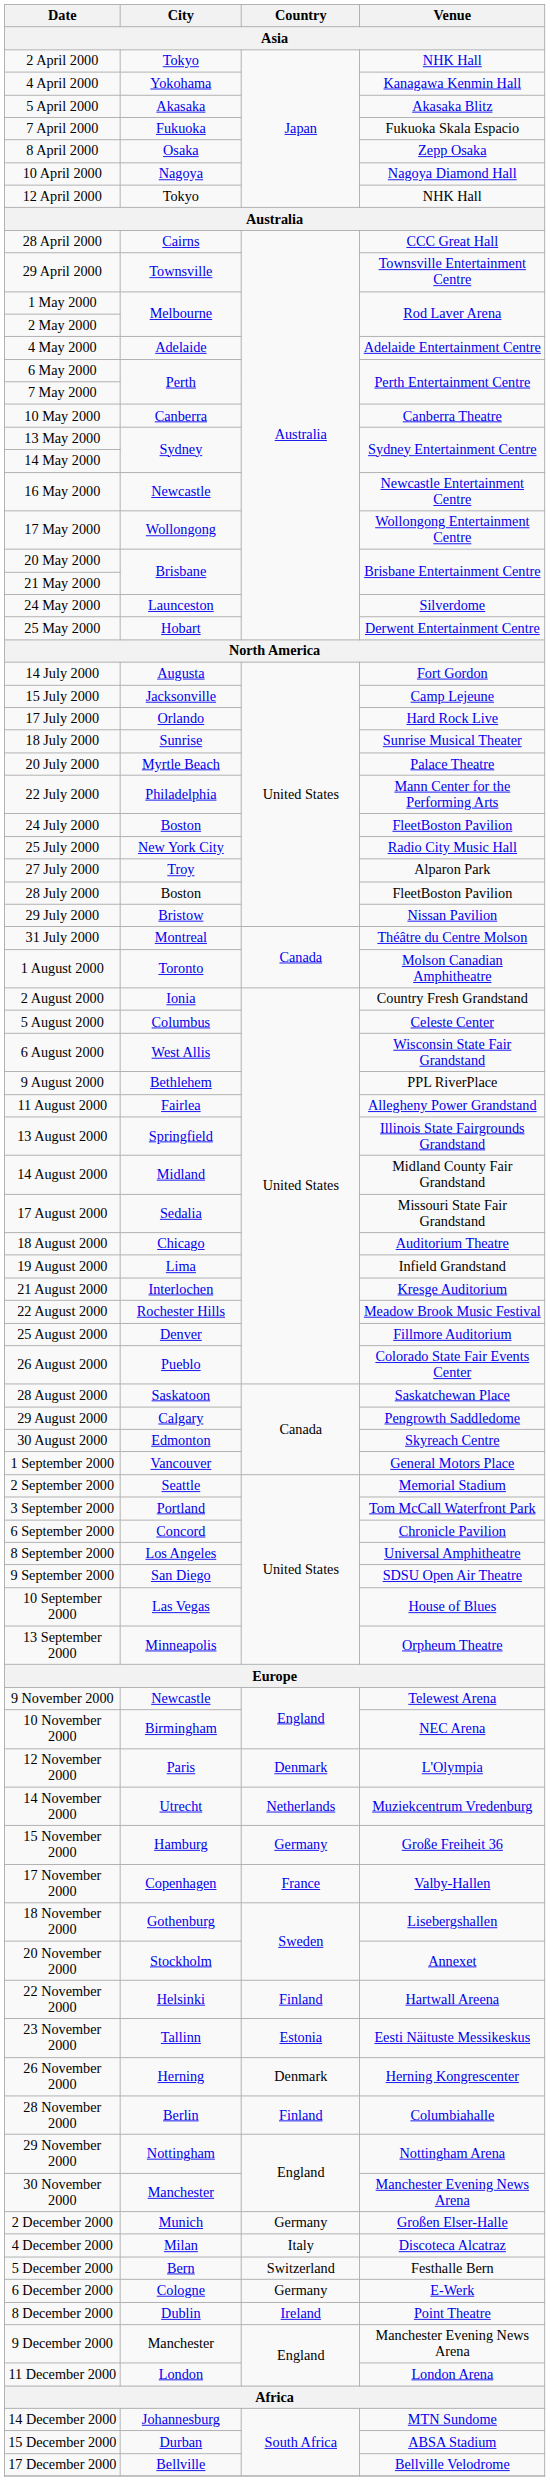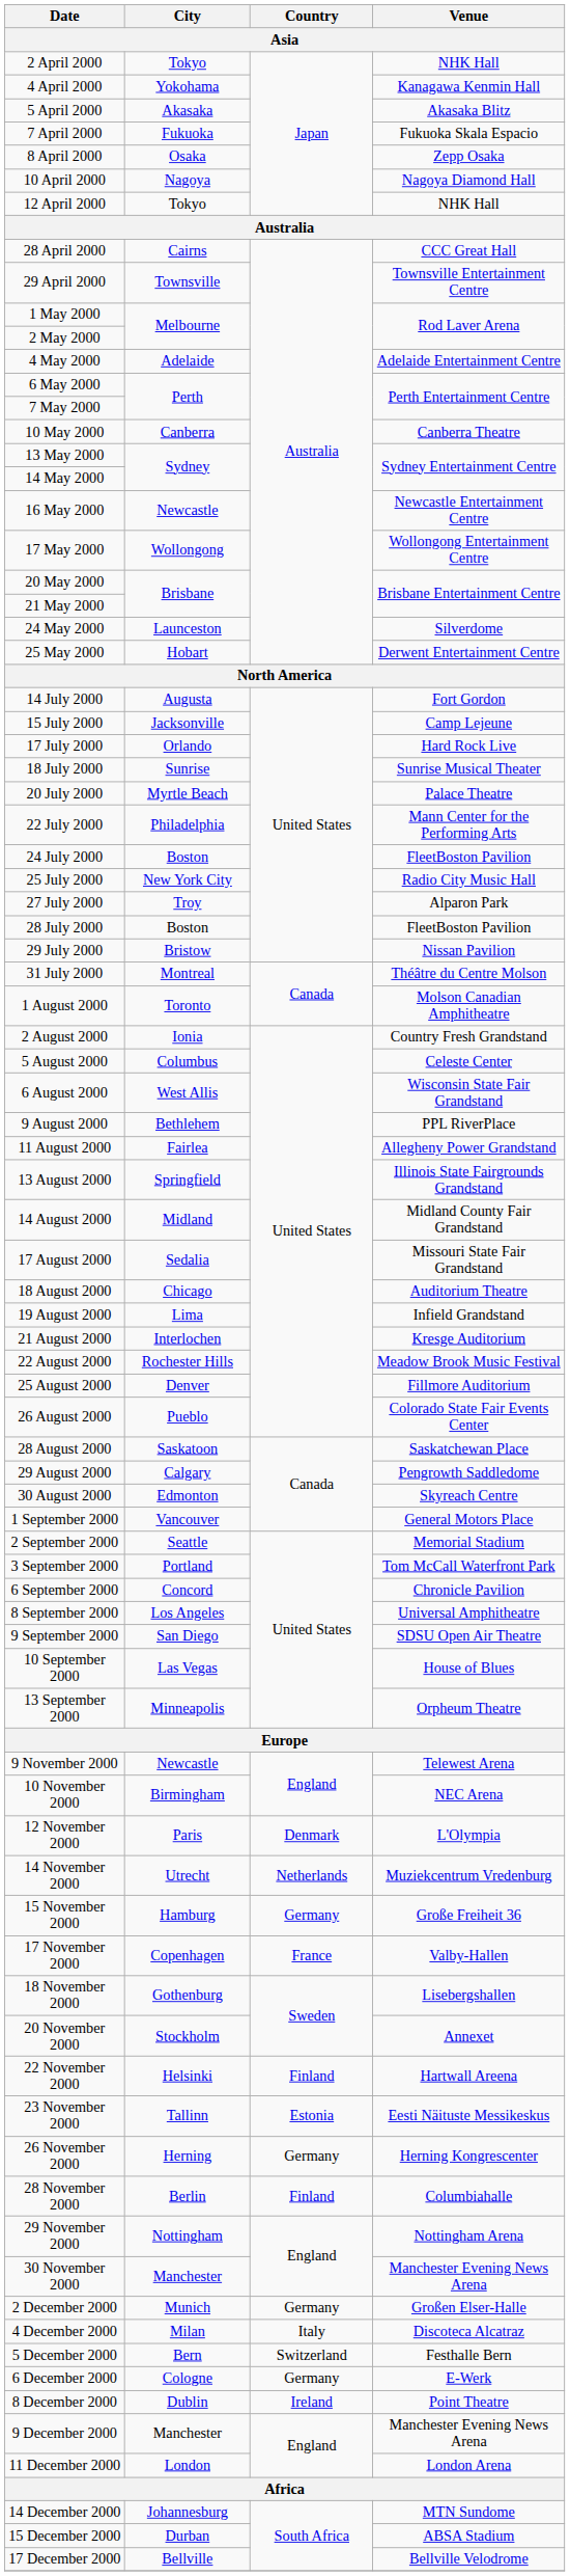 <table class="wikitable" style="text-align:center;">
 <tr>
 <th style="width:150px;">Date</th>
 <th style="width:150px;">City</th>
 <th style="width:150px;">Country</th>
 <th style="width:250px;">Venue</th>
 </tr>
 <tr>
 <th colspan="4">Asia</th>
 </tr>
 <tr>
 <td>2 April 2000</td>
 <td><a href='#'>Tokyo</a></td>
 <td rowspan="7"><a href='#'>Japan</a></td>
 <td><a href='#'>NHK Hall</a></td>
 </tr>
 <tr>
 <td>4 April 2000</td>
 <td><a href='#'>Yokohama</a></td>
 <td><a href='#'>Kanagawa Kenmin Hall</a></td>
 </tr>
 <tr>
 <td>5 April 2000</td>
 <td><a href='#'>Akasaka</a></td>
 <td><a href='#'>Akasaka Blitz</a></td>
 </tr>
 <tr>
 <td>7 April 2000</td>
 <td><a href='#'>Fukuoka</a></td>
 <td>Fukuoka Skala Espacio</td>
 </tr>
 <tr>
 <td>8 April 2000</td>
 <td><a href='#'>Osaka</a></td>
 <td><a href='#'>Zepp Osaka</a></td>
 </tr>
 <tr>
 <td>10 April 2000</td>
 <td><a href='#'>Nagoya</a></td>
 <td><a href='#'>Nagoya Diamond Hall</a></td>
 </tr>
 <tr>
 <td>12 April 2000</td>
 <td>Tokyo</td>
 <td>NHK Hall</td>
 </tr>
 <tr>
 <th colspan="4">Australia</th>
 </tr>
 <tr>
 <td>28 April 2000</td>
 <td><a href='#'>Cairns</a></td>
 <td rowspan="16"><a href='#'>Australia</a></td>
 <td><a href='#'>CCC Great Hall</a></td>
 </tr>
 <tr>
 <td>29 April 2000</td>
 <td><a href='#'>Townsville</a></td>
 <td><a href='#'>Townsville Entertainment Centre</a></td>
 </tr>
 <tr>
 <td>1 May 2000</td>
 <td rowspan="2"><a href='#'>Melbourne</a></td>
 <td rowspan="2"><a href='#'>Rod Laver Arena</a></td>
 </tr>
 <tr>
 <td>2 May 2000</td>
 </tr>
 <tr>
 <td>4 May 2000</td>
 <td><a href='#'>Adelaide</a></td>
 <td><a href='#'>Adelaide Entertainment Centre</a></td>
 </tr>
 <tr>
 <td>6 May 2000</td>
 <td rowspan="2"><a href='#'>Perth</a></td>
 <td rowspan="2"><a href='#'>Perth Entertainment Centre</a></td>
 </tr>
 <tr>
 <td>7 May 2000</td>
 </tr>
 <tr>
 <td>10 May 2000</td>
 <td><a href='#'>Canberra</a></td>
 <td><a href='#'>Canberra Theatre</a></td>
 </tr>
 <tr>
 <td>13 May 2000</td>
 <td rowspan="2"><a href='#'>Sydney</a></td>
 <td rowspan="2"><a href='#'>Sydney Entertainment Centre</a></td>
 </tr>
 <tr>
 <td>14 May 2000</td>
 </tr>
 <tr>
 <td>16 May 2000</td>
 <td><a href='#'>Newcastle</a></td>
 <td><a href='#'>Newcastle Entertainment Centre</a></td>
 </tr>
 <tr>
 <td>17 May 2000</td>
 <td><a href='#'>Wollongong</a></td>
 <td><a href='#'>Wollongong Entertainment Centre</a></td>
 </tr>
 <tr>
 <td>20 May 2000</td>
 <td rowspan="2"><a href='#'>Brisbane</a></td>
 <td rowspan="2"><a href='#'>Brisbane Entertainment Centre</a></td>
 </tr>
 <tr>
 <td>21 May 2000</td>
 </tr>
 <tr>
 <td>24 May 2000</td>
 <td><a href='#'>Launceston</a></td>
 <td><a href='#'>Silverdome</a></td>
 </tr>
 <tr>
 <td>25 May 2000</td>
 <td><a href='#'>Hobart</a></td>
 <td><a href='#'>Derwent Entertainment Centre</a></td>
 </tr>
 <tr>
 <th colspan="4">North America</th>
 </tr>
 <tr>
 <td>14 July 2000</td>
 <td><a href='#'>Augusta</a></td>
 <td rowspan="11">United States</td>
 <td><a href='#'>Fort Gordon</a></td>
 </tr>
 <tr>
 <td>15 July 2000</td>
 <td><a href='#'>Jacksonville</a></td>
 <td><a href='#'>Camp Lejeune</a></td>
 </tr>
 <tr>
 <td>17 July 2000</td>
 <td><a href='#'>Orlando</a></td>
 <td><a href='#'>Hard Rock Live</a></td>
 </tr>
 <tr>
 <td>18 July 2000</td>
 <td><a href='#'>Sunrise</a></td>
 <td><a href='#'>Sunrise Musical Theater</a></td>
 </tr>
 <tr>
 <td>20 July 2000</td>
 <td><a href='#'>Myrtle Beach</a></td>
 <td><a href='#'>Palace Theatre</a></td>
 </tr>
 <tr>
 <td>22 July 2000</td>
 <td><a href='#'>Philadelphia</a></td>
 <td><a href='#'>Mann Center for the Performing Arts</a></td>
 </tr>
 <tr>
 <td>24 July 2000</td>
 <td><a href='#'>Boston</a></td>
 <td><a href='#'>FleetBoston Pavilion</a></td>
 </tr>
 <tr>
 <td>25 July 2000</td>
 <td><a href='#'>New York City</a></td>
 <td><a href='#'>Radio City Music Hall</a></td>
 </tr>
 <tr>
 <td>27 July 2000</td>
 <td><a href='#'>Troy</a></td>
 <td>Alparon Park</td>
 </tr>
 <tr>
 <td>28 July 2000</td>
 <td>Boston</td>
 <td>FleetBoston Pavilion</td>
 </tr>
 <tr>
 <td>29 July 2000</td>
 <td><a href='#'>Bristow</a></td>
 <td><a href='#'>Nissan Pavilion</a></td>
 </tr>
 <tr>
 <td>31 July 2000</td>
 <td><a href='#'>Montreal</a></td>
 <td rowspan="2"><a href='#'>Canada</a></td>
 <td><a href='#'>Théâtre du Centre Molson</a></td>
 </tr>
 <tr>
 <td>1 August 2000</td>
 <td><a href='#'>Toronto</a></td>
 <td><a href='#'>Molson Canadian Amphitheatre</a></td>
 </tr>
 <tr>
 <td>2 August 2000</td>
 <td><a href='#'>Ionia</a></td>
 <td rowspan="14">United States</td>
 <td>Country Fresh Grandstand</td>
 </tr>
 <tr>
 <td>5 August 2000</td>
 <td><a href='#'>Columbus</a></td>
 <td><a href='#'>Celeste Center</a></td>
 </tr>
 <tr>
 <td>6 August 2000</td>
 <td><a href='#'>West Allis</a></td>
 <td><a href='#'>Wisconsin State Fair Grandstand</a></td>
 </tr>
 <tr>
 <td>9 August 2000</td>
 <td><a href='#'>Bethlehem</a></td>
 <td>PPL RiverPlace</td>
 </tr>
 <tr>
 <td>11 August 2000</td>
 <td><a href='#'>Fairlea</a></td>
 <td><a href='#'>Allegheny Power Grandstand</a></td>
 </tr>
 <tr>
 <td>13 August 2000</td>
 <td><a href='#'>Springfield</a></td>
 <td><a href='#'>Illinois State Fairgrounds Grandstand</a></td>
 </tr>
 <tr>
 <td>14 August 2000</td>
 <td><a href='#'>Midland</a></td>
 <td>Midland County Fair Grandstand</td>
 </tr>
 <tr>
 <td>17 August 2000</td>
 <td><a href='#'>Sedalia</a></td>
 <td>Missouri State Fair Grandstand</td>
 </tr>
 <tr>
 <td>18 August 2000</td>
 <td><a href='#'>Chicago</a></td>
 <td><a href='#'>Auditorium Theatre</a></td>
 </tr>
 <tr>
 <td>19 August 2000</td>
 <td><a href='#'>Lima</a></td>
 <td>Infield Grandstand</td>
 </tr>
 <tr>
 <td>21 August 2000</td>
 <td><a href='#'>Interlochen</a></td>
 <td><a href='#'>Kresge Auditorium</a></td>
 </tr>
 <tr>
 <td>22 August 2000</td>
 <td><a href='#'>Rochester Hills</a></td>
 <td><a href='#'>Meadow Brook Music Festival</a></td>
 </tr>
 <tr>
 <td>25 August 2000</td>
 <td><a href='#'>Denver</a></td>
 <td><a href='#'>Fillmore Auditorium</a></td>
 </tr>
 <tr>
 <td>26 August 2000</td>
 <td><a href='#'>Pueblo</a></td>
 <td><a href='#'>Colorado State Fair Events Center</a></td>
 </tr>
 <tr>
 <td>28 August 2000</td>
 <td><a href='#'>Saskatoon</a></td>
 <td rowspan="4">Canada</td>
 <td><a href='#'>Saskatchewan Place</a></td>
 </tr>
 <tr>
 <td>29 August 2000</td>
 <td><a href='#'>Calgary</a></td>
 <td><a href='#'>Pengrowth Saddledome</a></td>
 </tr>
 <tr>
 <td>30 August 2000</td>
 <td><a href='#'>Edmonton</a></td>
 <td><a href='#'>Skyreach Centre</a></td>
 </tr>
 <tr>
 <td>1 September 2000</td>
 <td><a href='#'>Vancouver</a></td>
 <td><a href='#'>General Motors Place</a></td>
 </tr>
 <tr>
 <td>2 September 2000</td>
 <td><a href='#'>Seattle</a></td>
 <td rowspan="7">United States</td>
 <td><a href='#'>Memorial Stadium</a></td>
 </tr>
 <tr>
 <td>3 September 2000</td>
 <td><a href='#'>Portland</a></td>
 <td><a href='#'>Tom McCall Waterfront Park</a></td>
 </tr>
 <tr>
 <td>6 September 2000</td>
 <td><a href='#'>Concord</a></td>
 <td><a href='#'>Chronicle Pavilion</a></td>
 </tr>
 <tr>
 <td>8 September 2000</td>
 <td><a href='#'>Los Angeles</a></td>
 <td><a href='#'>Universal Amphitheatre</a></td>
 </tr>
 <tr>
 <td>9 September 2000</td>
 <td><a href='#'>San Diego</a></td>
 <td><a href='#'>SDSU Open Air Theatre</a></td>
 </tr>
 <tr>
 <td>10 September 2000</td>
 <td><a href='#'>Las Vegas</a></td>
 <td><a href='#'>House of Blues</a></td>
 </tr>
 <tr>
 <td>13 September 2000</td>
 <td><a href='#'>Minneapolis</a></td>
 <td><a href='#'>Orpheum Theatre</a></td>
 </tr>
 <tr>
 <th colspan="4">Europe</th>
 </tr>
 <tr>
 <td>9 November 2000</td>
 <td><a href='#'>Newcastle</a></td>
 <td rowspan="2"><a href='#'>England</a></td>
 <td><a href='#'>Telewest Arena</a></td>
 </tr>
 <tr>
 <td>10 November 2000</td>
 <td><a href='#'>Birmingham</a></td>
 <td><a href='#'>NEC Arena</a></td>
 </tr>
 <tr>
 <td>12 November 2000</td>
 <td><a href='#'>Paris</a></td>
 <td><a href='#'>Denmark</a></td>
 <td><a href='#'>L'Olympia</a></td>
 </tr>
 <tr>
 <td>14 November 2000</td>
 <td><a href='#'>Utrecht</a></td>
 <td><a href='#'>Netherlands</a></td>
 <td><a href='#'>Muziekcentrum Vredenburg</a></td>
 </tr>
 <tr>
 <td>15 November 2000</td>
 <td><a href='#'>Hamburg</a></td>
 <td><a href='#'>Germany</a></td>
 <td><a href='#'>Große Freiheit 36</a></td>
 </tr>
 <tr>
 <td>17 November 2000</td>
 <td><a href='#'>Copenhagen</a></td>
 <td><a href='#'>France</a></td>
 <td><a href='#'>Valby-Hallen</a></td>
 </tr>
 <tr>
 <td>18 November 2000</td>
 <td><a href='#'>Gothenburg</a></td>
 <td rowspan="2"><a href='#'>Sweden</a></td>
 <td><a href='#'>Lisebergshallen</a></td>
 </tr>
 <tr>
 <td>20 November 2000</td>
 <td><a href='#'>Stockholm</a></td>
 <td><a href='#'>Annexet</a></td>
 </tr>
 <tr>
 <td>22 November 2000</td>
 <td><a href='#'>Helsinki</a></td>
 <td><a href='#'>Finland</a></td>
 <td><a href='#'>Hartwall Areena</a></td>
 </tr>
 <tr>
 <td>23 November 2000</td>
 <td><a href='#'>Tallinn</a></td>
 <td><a href='#'>Estonia</a></td>
 <td><a href='#'>Eesti Näituste Messikeskus</a></td>
 </tr>
 <tr>
 <td>26 November 2000</td>
 <td><a href='#'>Herning</a></td>
-<td>Denmark</td>
+<td>Germany</td>
 <td><a href='#'>Herning Kongrescenter</a></td>
 </tr>
 <tr>
 <td>28 November 2000</td>
 <td><a href='#'>Berlin</a></td>
 <td><a href='#'>Finland</a></td>
 <td><a href='#'>Columbiahalle</a></td>
 </tr>
 <tr>
 <td>29 November 2000</td>
 <td><a href='#'>Nottingham</a></td>
 <td rowspan="2">England</td>
 <td><a href='#'>Nottingham Arena</a></td>
 </tr>
 <tr>
 <td>30 November 2000</td>
 <td><a href='#'>Manchester</a></td>
 <td><a href='#'>Manchester Evening News Arena</a></td>
 </tr>
 <tr>
 <td>2 December 2000</td>
 <td><a href='#'>Munich</a></td>
 <td>Germany</td>
 <td><a href='#'>Großen Elser-Halle</a></td>
 </tr>
 <tr>
 <td>4 December 2000</td>
 <td><a href='#'>Milan</a></td>
 <td>Italy</td>
 <td><a href='#'>Discoteca Alcatraz</a></td>
 </tr>
 <tr>
 <td>5 December 2000</td>
 <td><a href='#'>Bern</a></td>
 <td>Switzerland</td>
 <td>Festhalle Bern</td>
 </tr>
 <tr>
 <td>6 December 2000</td>
 <td><a href='#'>Cologne</a></td>
 <td>Germany</td>
 <td><a href='#'>E-Werk</a></td>
 </tr>
 <tr>
 <td>8 December 2000</td>
 <td><a href='#'>Dublin</a></td>
 <td><a href='#'>Ireland</a></td>
 <td><a href='#'>Point Theatre</a></td>
 </tr>
 <tr>
 <td>9 December 2000</td>
 <td>Manchester</td>
 <td rowspan="2">England</td>
 <td>Manchester Evening News Arena</td>
 </tr>
 <tr>
 <td>11 December 2000</td>
 <td><a href='#'>London</a></td>
 <td><a href='#'>London Arena</a></td>
 </tr>
 <tr>
 <th colspan="4">Africa</th>
 </tr>
 <tr>
 <td>14 December 2000</td>
 <td><a href='#'>Johannesburg</a></td>
 <td rowspan="3"><a href='#'>South Africa</a></td>
 <td><a href='#'>MTN Sundome</a></td>
 </tr>
 <tr>
 <td>15 December 2000</td>
 <td><a href='#'>Durban</a></td>
 <td><a href='#'>ABSA Stadium</a></td>
 </tr>
 <tr>
 <td>17 December 2000</td>
 <td><a href='#'>Bellville</a></td>
 <td><a href='#'>Bellville Velodrome</a></td>
 </tr>
 <tr>
 </tr>
 </table>
